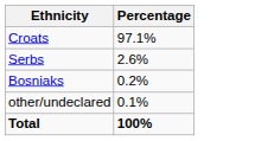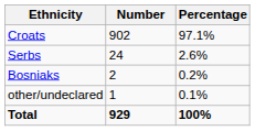 <table class="wikitable">
 <tr>
 <th width="100px">Ethnicity</th>
+<th width="80px">Number</th>
 <th width="80px">Percentage</th>
 </tr>
 <tr>
 <td><a href='#'>Croats</a></td>
+<td>902</td>
 <td>97.1%</td>
 </tr>
 <tr>
 <td><a href='#'>Serbs</a></td>
+<td>24</td>
 <td>2.6%</td>
 </tr>
 <tr>
 <td><a href='#'>Bosniaks</a></td>
+<td>2</td>
 <td>0.2%</td>
 </tr>
 <tr>
 <td>other/undeclared</td>
+<td>1</td>
 <td>0.1%</td>
 </tr>
 <tr>
 <td><strong>Total</strong></td>
+<td><strong>929</strong></td>
 <td><strong>100%</strong></td>
 </tr>
 </table>
